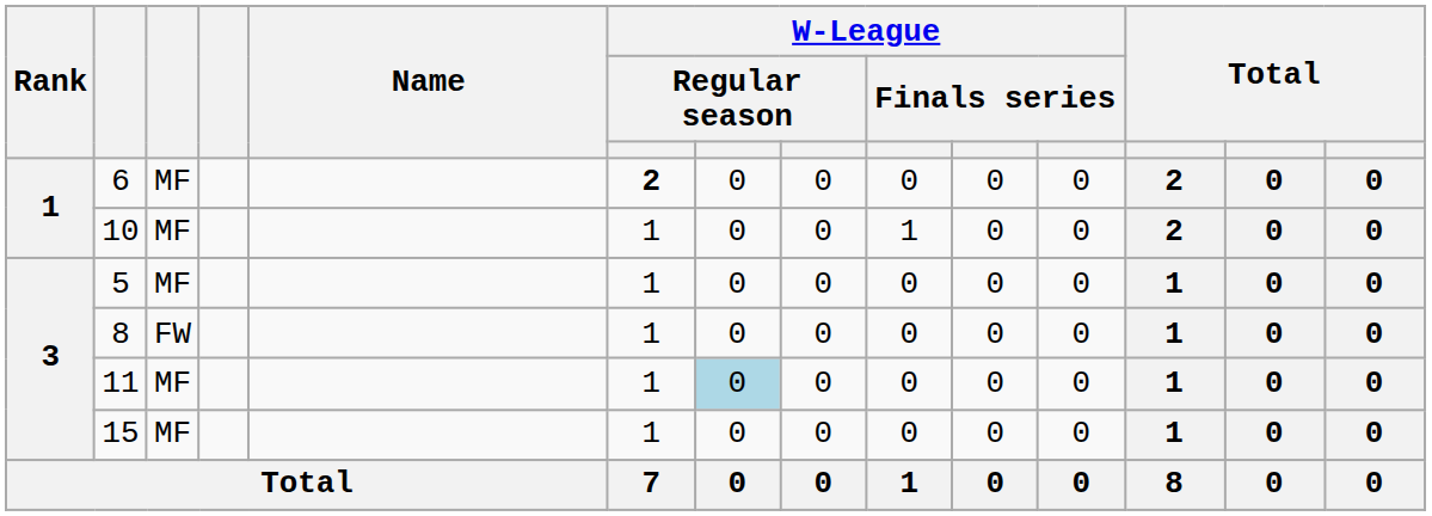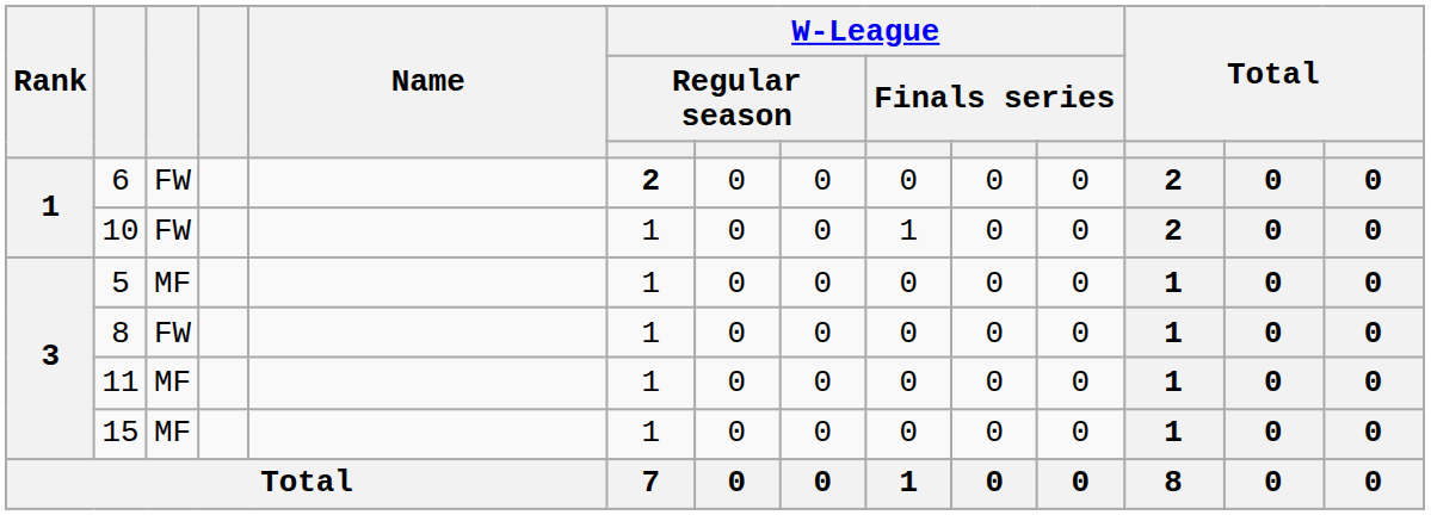 <table class="wikitable sortable" style="text-align:center;">
 <tr>
 <th rowspan="3" width="15">Rank</th>
 <th rowspan="3" width="15"></th>
 <th rowspan="3" width="15"></th>
 <th rowspan="3" width="15"></th>
 <th rowspan="3" width="145">Name</th>
 <th colspan="6" width="120"><a href='#'>W-League</a></th>
 <th colspan="3" rowspan="2" width="120">Total</th>
 </tr>
 <tr>
 <th colspan="3">Regular season</th>
 <th colspan="3">Finals series</th>
 </tr>
 <tr>
 <th style="width:30px"></th>
 <th style="width:30px"></th>
 <th style="width:30px"></th>
 <th style="width:30px"></th>
 <th style="width:30px"></th>
 <th style="width:30px"></th>
 <th style="width:30px"></th>
 <th style="width:30px"></th>
 <th style="width:30px"></th>
 </tr>
 <tr>
 <th rowspan="2">1</th>
 <td>6</td>
-<td>MF</td>
+<td>FW</td>
 <td></td>
 <td align="left"><br></td>
 <td><strong>2</strong></td>
 <td>0</td>
 <td>0<br></td>
 <td>0</td>
 <td>0</td>
 <td>0<br></td>
 <th>2</th>
 <th>0</th>
 <th>0</th>
 </tr>
 <tr>
 <td>10</td>
-<td>MF</td>
+<td>FW</td>
 <td></td>
 <td align="left"><br></td>
 <td>1</td>
 <td>0</td>
 <td>0<br></td>
 <td>1</td>
 <td>0</td>
 <td>0<br></td>
 <th>2</th>
 <th>0</th>
 <th>0</th>
 </tr>
 <tr>
 <th rowspan="4">3</th>
 <td>5</td>
 <td>MF</td>
 <td></td>
 <td align="left"><br></td>
 <td>1</td>
 <td>0</td>
 <td>0<br></td>
 <td>0</td>
 <td>0</td>
 <td>0<br></td>
 <th>1</th>
 <th>0</th>
 <th>0</th>
 </tr>
 <tr>
 <td>8</td>
 <td>FW</td>
 <td></td>
 <td align="left"><br></td>
 <td>1</td>
 <td>0</td>
 <td>0<br></td>
 <td>0</td>
 <td>0</td>
 <td>0<br></td>
 <th>1</th>
 <th>0</th>
 <th>0</th>
 </tr>
 <tr>
 <td>11</td>
 <td>MF</td>
 <td></td>
 <td align="left"><br></td>
 <td>1</td>
-<td style="background: lightblue;">0</td>
+<td>0</td>
 <td>0<br></td>
 <td>0</td>
 <td>0</td>
 <td>0<br></td>
 <th>1</th>
 <th>0</th>
 <th>0</th>
 </tr>
 <tr>
 <td>15</td>
 <td>MF</td>
 <td></td>
 <td align="left"><br></td>
 <td>1</td>
 <td>0</td>
 <td>0<br></td>
 <td>0</td>
 <td>0</td>
 <td>0<br></td>
 <th>1</th>
 <th>0</th>
 <th>0</th>
 </tr>
 <tr>
 <th colspan="5">Total<br></th>
 <th>7</th>
 <th>0</th>
 <th>0<br></th>
 <th>1</th>
 <th>0</th>
 <th>0<br></th>
 <th>8</th>
 <th>0</th>
 <th>0</th>
 </tr>
 </table>
